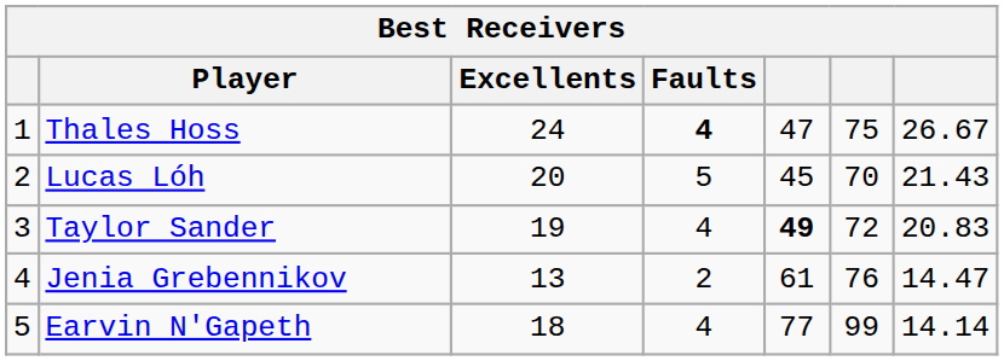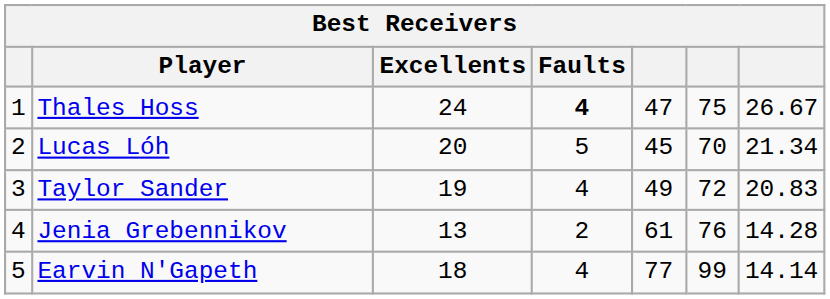 <table class="wikitable sortable" style=font-size:90%>
 <tr>
 <th colspan=7>Best Receivers</th>
 </tr>
 <tr>
 <th></th>
 <th width=158>Player</th>
 <th width=20>Excellents</th>
 <th width=20>Faults</th>
 <th width=20></th>
 <th width=20></th>
 <th width=20></th>
 </tr>
 <tr>
 <td>1</td>
 <td> <a href='#'>Thales Hoss</a></td>
 <td align=center>24</td>
 <td align=center><strong>4</strong></td>
 <td align=center>47</td>
 <td align=center>75</td>
 <td align=center>26.67</td>
 </tr>
 <tr>
 <td>2</td>
 <td> <a href='#'>Lucas Lóh</a></td>
 <td align=center>20</td>
 <td align=center>5</td>
 <td align=center>45</td>
 <td align=center>70</td>
-<td align=center>21.43</td>
+<td align=center>21.34</td>
 </tr>
 <tr>
 <td>3</td>
 <td> <a href='#'>Taylor Sander</a></td>
 <td align=center>19</td>
 <td align=center>4</td>
-<td align=center><strong>49</strong></td>
+<td align=center>49</td>
 <td align=center>72</td>
 <td align=center>20.83</td>
 </tr>
 <tr>
 <td>4</td>
 <td> <a href='#'>Jenia Grebennikov</a></td>
 <td align=center>13</td>
 <td align=center>2</td>
 <td align=center>61</td>
 <td align=center>76</td>
-<td align=center>14.47</td>
+<td align=center>14.28</td>
 </tr>
 <tr>
 <td>5</td>
 <td> <a href='#'>Earvin N'Gapeth</a></td>
 <td align=center>18</td>
 <td align=center>4</td>
 <td align=center>77</td>
 <td align=center>99</td>
 <td align=center>14.14</td>
 </tr>
 </table>
